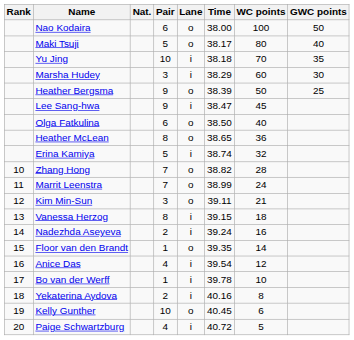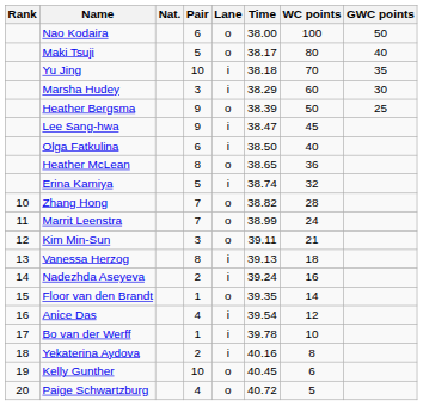 <table class="wikitable sortable" style="text-align:center">
 <tr>
 <th>Rank</th>
 <th>Name</th>
 <th>Nat.</th>
 <th>Pair</th>
 <th>Lane</th>
 <th>Time</th>
 <th>WC points</th>
 <th>GWC points</th>
 </tr>
 <tr>
 <td></td>
 <td align=left><a href='#'>Nao Kodaira</a></td>
 <td></td>
 <td>6</td>
 <td>o</td>
 <td>38.00</td>
 <td>100</td>
 <td>50</td>
 </tr>
 <tr>
 <td></td>
 <td align=left><a href='#'>Maki Tsuji</a></td>
 <td></td>
 <td>5</td>
 <td>o</td>
 <td>38.17</td>
 <td>80</td>
 <td>40</td>
 </tr>
 <tr>
 <td></td>
 <td align=left><a href='#'>Yu Jing</a></td>
 <td></td>
 <td>10</td>
 <td>i</td>
 <td>38.18</td>
 <td>70</td>
 <td>35</td>
 </tr>
 <tr>
 <td></td>
 <td align=left><a href='#'>Marsha Hudey</a></td>
 <td></td>
 <td>3</td>
 <td>i</td>
 <td>38.29</td>
 <td>60</td>
 <td>30</td>
 </tr>
 <tr>
 <td></td>
 <td align=left><a href='#'>Heather Bergsma</a></td>
 <td></td>
 <td>9</td>
 <td>o</td>
 <td>38.39</td>
 <td>50</td>
 <td>25</td>
 </tr>
 <tr>
 <td></td>
 <td align=left><a href='#'>Lee Sang-hwa</a></td>
 <td></td>
 <td>9</td>
 <td>i</td>
 <td>38.47</td>
 <td>45</td>
 <td></td>
 </tr>
 <tr>
 <td></td>
 <td align=left><a href='#'>Olga Fatkulina</a></td>
 <td></td>
 <td>6</td>
-<td>o</td>
+<td>i</td>
 <td>38.50</td>
 <td>40</td>
 <td></td>
 </tr>
 <tr>
 <td></td>
 <td align=left><a href='#'>Heather McLean</a></td>
 <td></td>
 <td>8</td>
 <td>o</td>
 <td>38.65</td>
 <td>36</td>
 <td></td>
 </tr>
 <tr>
 <td></td>
 <td align=left><a href='#'>Erina Kamiya</a></td>
 <td></td>
 <td>5</td>
 <td>i</td>
 <td>38.74</td>
 <td>32</td>
 <td></td>
 </tr>
 <tr>
 <td>10</td>
 <td align=left><a href='#'>Zhang Hong</a></td>
 <td></td>
 <td>7</td>
 <td>o</td>
 <td>38.82</td>
 <td>28</td>
 <td></td>
 </tr>
 <tr>
 <td>11</td>
 <td align=left><a href='#'>Marrit Leenstra</a></td>
 <td></td>
 <td>7</td>
 <td>o</td>
 <td>38.99</td>
 <td>24</td>
 <td></td>
 </tr>
 <tr>
 <td>12</td>
 <td align=left><a href='#'>Kim Min-Sun</a></td>
 <td></td>
 <td>3</td>
 <td>o</td>
 <td>39.11</td>
 <td>21</td>
 <td></td>
 </tr>
 <tr>
 <td>13</td>
 <td align=left><a href='#'>Vanessa Herzog</a></td>
 <td></td>
 <td>8</td>
 <td>i</td>
-<td>39.15</td>
+<td>39.13</td>
 <td>18</td>
 <td></td>
 </tr>
 <tr>
 <td>14</td>
 <td align=left><a href='#'>Nadezhda Aseyeva</a></td>
 <td></td>
 <td>2</td>
 <td>i</td>
 <td>39.24</td>
 <td>16</td>
 <td></td>
 </tr>
 <tr>
 <td>15</td>
 <td align=left><a href='#'>Floor van den Brandt</a></td>
 <td></td>
 <td>1</td>
 <td>o</td>
 <td>39.35</td>
 <td>14</td>
 <td></td>
 </tr>
 <tr>
 <td>16</td>
 <td align=left><a href='#'>Anice Das</a></td>
 <td></td>
 <td>4</td>
 <td>i</td>
 <td>39.54</td>
 <td>12</td>
 <td></td>
 </tr>
 <tr>
 <td>17</td>
 <td align=left><a href='#'>Bo van der Werff</a></td>
 <td></td>
 <td>1</td>
 <td>i</td>
 <td>39.78</td>
 <td>10</td>
 <td></td>
 </tr>
 <tr>
 <td>18</td>
 <td align=left><a href='#'>Yekaterina Aydova</a></td>
 <td></td>
 <td>2</td>
 <td>i</td>
 <td>40.16</td>
 <td>8</td>
 <td></td>
 </tr>
 <tr>
 <td>19</td>
 <td align=left><a href='#'>Kelly Gunther</a></td>
 <td></td>
 <td>10</td>
 <td>o</td>
 <td>40.45</td>
 <td>6</td>
 <td></td>
 </tr>
 <tr>
 <td>20</td>
 <td align=left><a href='#'>Paige Schwartzburg</a></td>
 <td></td>
 <td>4</td>
-<td>i</td>
+<td>o</td>
 <td>40.72</td>
 <td>5</td>
 <td></td>
 </tr>
 </table>
